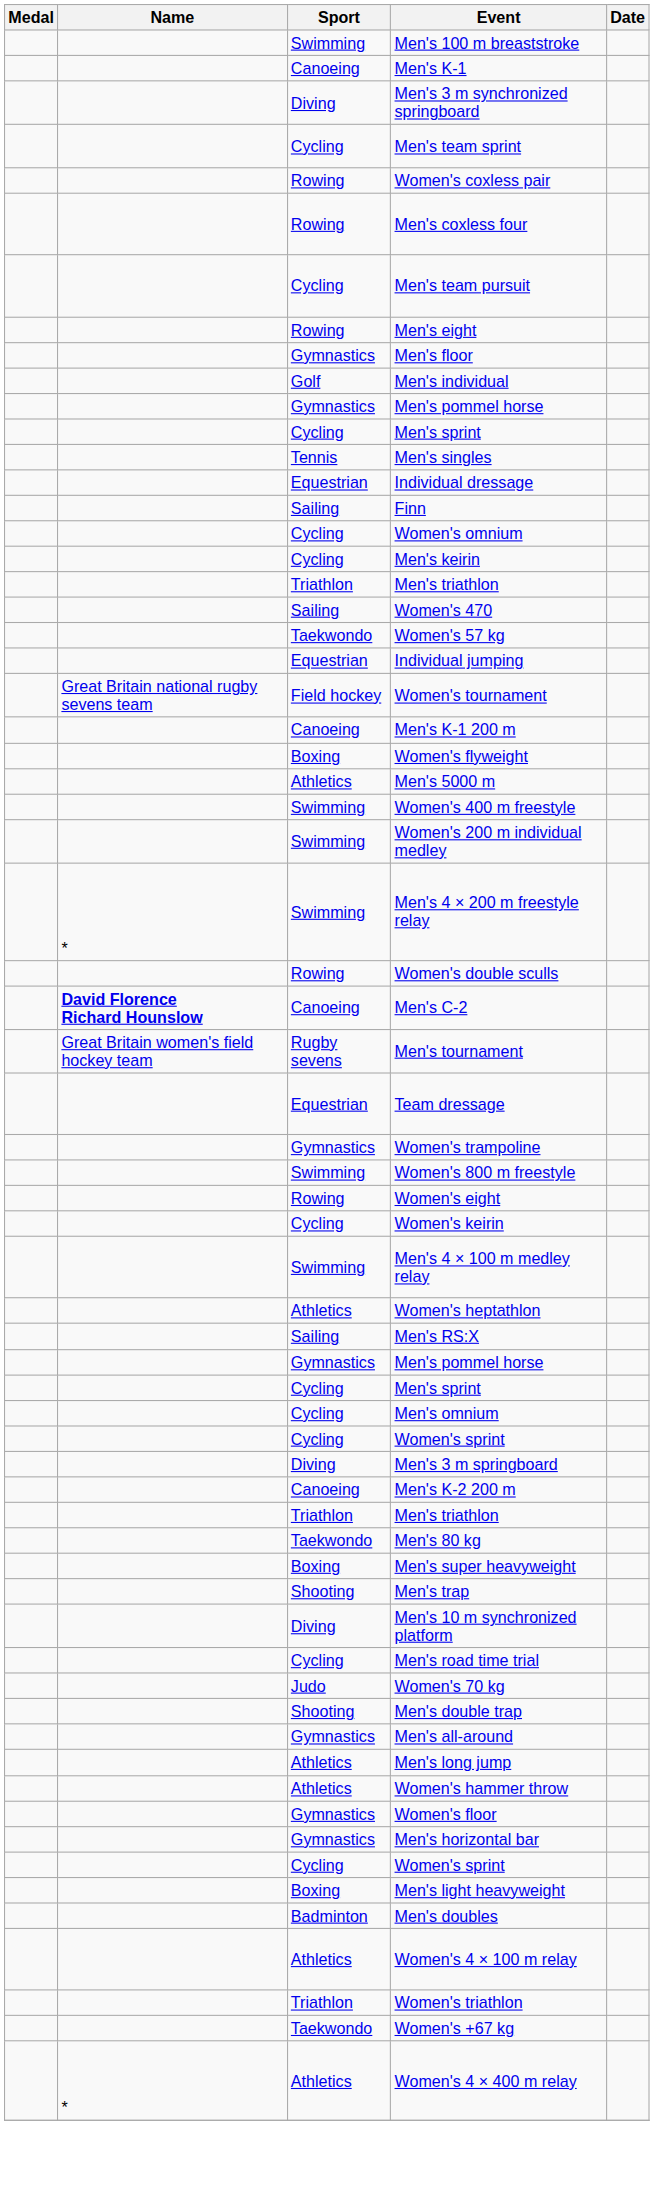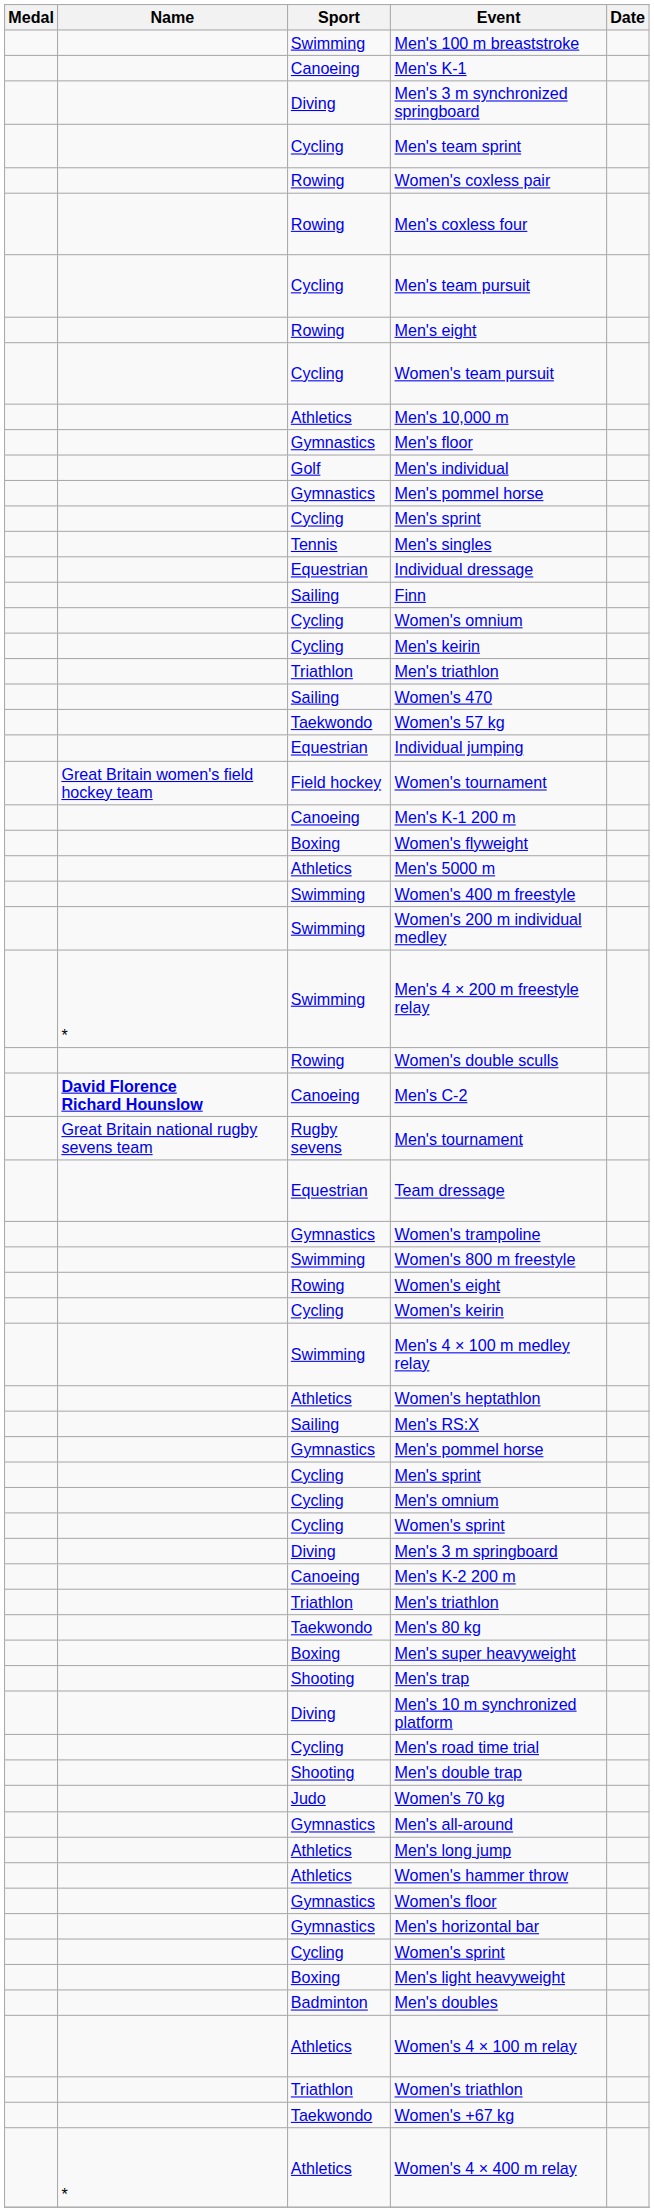 <table class="wikitable sortable" style="font-size:95%">
 <tr>
 <th>Medal</th>
 <th>Name</th>
 <th>Sport</th>
 <th>Event</th>
 <th>Date</th>
 </tr>
 <tr>
 <td></td>
 <td></td>
 <td><a href='#'>Swimming</a></td>
 <td><a href='#'>Men's 100 m breaststroke</a></td>
 <td></td>
 </tr>
 <tr>
 <td></td>
 <td></td>
 <td><a href='#'>Canoeing</a></td>
 <td><a href='#'>Men's K-1</a></td>
 <td></td>
 </tr>
 <tr>
 <td></td>
 <td><br></td>
 <td><a href='#'>Diving</a></td>
 <td><a href='#'>Men's 3 m synchronized springboard</a></td>
 <td></td>
 </tr>
 <tr>
 <td></td>
 <td><br><br></td>
 <td><a href='#'>Cycling</a></td>
 <td><a href='#'>Men's team sprint</a></td>
 <td></td>
 </tr>
 <tr>
 <td></td>
 <td><br></td>
 <td><a href='#'>Rowing</a></td>
 <td><a href='#'>Women's coxless pair</a></td>
 <td></td>
 </tr>
 <tr>
 <td></td>
 <td><br><br><br></td>
 <td><a href='#'>Rowing</a></td>
 <td><a href='#'>Men's coxless four</a></td>
 <td></td>
 </tr>
 <tr>
 <td></td>
 <td><br><br><br></td>
 <td><a href='#'>Cycling</a></td>
 <td><a href='#'>Men's team pursuit</a></td>
 <td></td>
 </tr>
 <tr>
 <td></td>
 <td></td>
 <td><a href='#'>Rowing</a></td>
 <td><a href='#'>Men's eight</a></td>
+<td></td>
+</tr>
+<tr>
+<td></td>
+<td><br><br><br></td>
+<td><a href='#'>Cycling</a></td>
+<td><a href='#'>Women's team pursuit</a></td>
+<td></td>
+</tr>
+<tr>
+<td></td>
+<td></td>
+<td><a href='#'>Athletics</a></td>
+<td><a href='#'>Men's 10,000 m</a></td>
 <td></td>
 </tr>
 <tr>
 <td></td>
 <td></td>
 <td><a href='#'>Gymnastics</a></td>
 <td><a href='#'>Men's floor</a></td>
 <td></td>
 </tr>
 <tr>
 <td></td>
 <td></td>
 <td><a href='#'>Golf</a></td>
 <td><a href='#'>Men's individual</a></td>
 <td></td>
 </tr>
 <tr>
 <td></td>
 <td></td>
 <td><a href='#'>Gymnastics</a></td>
 <td><a href='#'>Men's pommel horse</a></td>
 <td></td>
 </tr>
 <tr>
 <td></td>
 <td></td>
 <td><a href='#'>Cycling</a></td>
 <td><a href='#'>Men's sprint</a></td>
 <td></td>
 </tr>
 <tr>
 <td></td>
 <td></td>
 <td><a href='#'>Tennis</a></td>
 <td><a href='#'>Men's singles</a></td>
 <td></td>
 </tr>
 <tr>
 <td></td>
 <td></td>
 <td><a href='#'>Equestrian</a></td>
 <td><a href='#'>Individual dressage</a></td>
 <td></td>
 </tr>
 <tr>
 <td></td>
 <td></td>
 <td><a href='#'>Sailing</a></td>
 <td><a href='#'>Finn</a></td>
 <td></td>
 </tr>
 <tr>
 <td></td>
 <td></td>
 <td><a href='#'>Cycling</a></td>
 <td><a href='#'>Women's omnium</a></td>
 <td></td>
 </tr>
 <tr>
 <td></td>
 <td></td>
 <td><a href='#'>Cycling</a></td>
 <td><a href='#'>Men's keirin</a></td>
 <td></td>
 </tr>
 <tr>
 <td></td>
 <td></td>
 <td><a href='#'>Triathlon</a></td>
 <td><a href='#'>Men's triathlon</a></td>
 <td></td>
 </tr>
 <tr>
 <td></td>
 <td> <br> </td>
 <td><a href='#'>Sailing</a></td>
 <td><a href='#'>Women's 470</a></td>
 <td></td>
 </tr>
 <tr>
 <td></td>
 <td></td>
 <td><a href='#'>Taekwondo</a></td>
 <td><a href='#'>Women's 57 kg</a></td>
 <td></td>
 </tr>
 <tr>
 <td></td>
 <td></td>
 <td><a href='#'>Equestrian</a></td>
 <td><a href='#'>Individual jumping</a></td>
 <td></td>
 </tr>
 <tr>
 <td></td>
-<td><a href='#'>Great Britain national rugby sevens team</a><br></td>
+<td><a href='#'>Great Britain women's field hockey team</a> </td>
 <td><a href='#'>Field hockey</a></td>
 <td><a href='#'>Women's tournament</a></td>
 <td></td>
 </tr>
 <tr>
 <td></td>
 <td></td>
 <td><a href='#'>Canoeing</a></td>
 <td><a href='#'>Men's K-1 200 m</a></td>
 <td></td>
 </tr>
 <tr>
 <td></td>
 <td></td>
 <td><a href='#'>Boxing</a></td>
 <td><a href='#'>Women's flyweight</a></td>
 <td></td>
 </tr>
 <tr>
 <td></td>
 <td></td>
 <td><a href='#'>Athletics</a></td>
 <td><a href='#'>Men's 5000 m</a></td>
 <td></td>
 </tr>
 <tr>
 <td></td>
 <td></td>
 <td><a href='#'>Swimming</a></td>
 <td><a href='#'>Women's 400 m freestyle</a></td>
 <td></td>
 </tr>
 <tr>
 <td></td>
 <td></td>
 <td><a href='#'>Swimming</a></td>
 <td><a href='#'>Women's 200 m individual medley</a></td>
 <td></td>
 </tr>
 <tr>
 <td></td>
 <td><br><br><br><br>*</td>
 <td><a href='#'>Swimming</a></td>
 <td><a href='#'>Men's 4 × 200 m freestyle relay</a></td>
 <td></td>
 </tr>
 <tr>
 <td></td>
 <td><br></td>
 <td><a href='#'>Rowing</a></td>
 <td><a href='#'>Women's double sculls</a></td>
 <td></td>
 </tr>
 <tr>
 <td></td>
 <td><strong><a href='#'>David Florence</a><br><a href='#'>Richard Hounslow</a></strong></td>
 <td><a href='#'>Canoeing</a></td>
 <td><a href='#'>Men's C-2</a></td>
 <td></td>
 </tr>
 <tr>
 <td></td>
-<td><a href='#'>Great Britain women's field hockey team</a> </td>
+<td><a href='#'>Great Britain national rugby sevens team</a><br></td>
 <td><a href='#'>Rugby sevens</a></td>
 <td><a href='#'>Men's tournament</a></td>
 <td></td>
 </tr>
 <tr>
 <td></td>
 <td><br><br><br></td>
 <td><a href='#'>Equestrian</a></td>
 <td><a href='#'>Team dressage</a></td>
 <td></td>
 </tr>
 <tr>
 <td></td>
 <td></td>
 <td><a href='#'>Gymnastics</a></td>
 <td><a href='#'>Women's trampoline</a></td>
 <td></td>
 </tr>
 <tr>
 <td></td>
 <td></td>
 <td><a href='#'>Swimming</a></td>
 <td><a href='#'>Women's 800 m freestyle</a></td>
 <td></td>
 </tr>
 <tr>
 <td></td>
 <td></td>
 <td><a href='#'>Rowing</a></td>
 <td><a href='#'>Women's eight</a></td>
 <td></td>
 </tr>
 <tr>
 <td></td>
 <td></td>
 <td><a href='#'>Cycling</a></td>
 <td><a href='#'>Women's keirin</a></td>
 <td></td>
 </tr>
 <tr>
 <td></td>
 <td><br><br><br></td>
 <td><a href='#'>Swimming</a></td>
 <td><a href='#'>Men's 4 × 100 m medley relay</a></td>
 <td></td>
 </tr>
 <tr>
 <td></td>
 <td></td>
 <td><a href='#'>Athletics</a></td>
 <td><a href='#'>Women's heptathlon</a></td>
 <td></td>
 </tr>
 <tr>
 <td></td>
 <td></td>
 <td><a href='#'>Sailing</a></td>
 <td><a href='#'>Men's RS:X</a></td>
 <td></td>
 </tr>
 <tr>
 <td></td>
 <td></td>
 <td><a href='#'>Gymnastics</a></td>
 <td><a href='#'>Men's pommel horse</a></td>
 <td></td>
 </tr>
 <tr>
 <td></td>
 <td></td>
 <td><a href='#'>Cycling</a></td>
 <td><a href='#'>Men's sprint</a></td>
 <td></td>
 </tr>
 <tr>
 <td></td>
 <td></td>
 <td><a href='#'>Cycling</a></td>
 <td><a href='#'>Men's omnium</a></td>
 <td></td>
 </tr>
 <tr>
 <td></td>
 <td></td>
 <td><a href='#'>Cycling</a></td>
 <td><a href='#'>Women's sprint</a></td>
 <td></td>
 </tr>
 <tr>
 <td></td>
 <td></td>
 <td><a href='#'>Diving</a></td>
 <td><a href='#'>Men's 3 m springboard</a></td>
 <td></td>
 </tr>
 <tr>
 <td></td>
 <td> <br> </td>
 <td><a href='#'>Canoeing</a></td>
 <td><a href='#'>Men's K-2 200 m</a></td>
 <td></td>
 </tr>
 <tr>
 <td></td>
 <td></td>
 <td><a href='#'>Triathlon</a></td>
 <td><a href='#'>Men's triathlon</a></td>
 <td></td>
 </tr>
 <tr>
 <td></td>
 <td></td>
 <td><a href='#'>Taekwondo</a></td>
 <td><a href='#'>Men's 80 kg</a></td>
 <td></td>
 </tr>
 <tr>
 <td></td>
 <td></td>
 <td><a href='#'>Boxing</a></td>
 <td><a href='#'>Men's super heavyweight</a></td>
 <td></td>
 </tr>
 <tr>
 <td></td>
 <td></td>
 <td><a href='#'>Shooting</a></td>
 <td><a href='#'>Men's trap</a></td>
 <td></td>
 </tr>
 <tr>
 <td></td>
 <td><br></td>
 <td><a href='#'>Diving</a></td>
 <td><a href='#'>Men's 10 m synchronized platform</a></td>
 <td></td>
 </tr>
 <tr>
 <td></td>
 <td></td>
 <td><a href='#'>Cycling</a></td>
 <td><a href='#'>Men's road time trial</a></td>
 <td></td>
 </tr>
 <tr>
 <td></td>
 <td></td>
-<td><a href='#'>Judo</a></td>
-<td><a href='#'>Women's 70 kg</a></td>
+<td><a href='#'>Shooting</a></td>
+<td><a href='#'>Men's double trap</a></td>
 <td></td>
 </tr>
 <tr>
 <td></td>
 <td></td>
-<td><a href='#'>Shooting</a></td>
-<td><a href='#'>Men's double trap</a></td>
+<td><a href='#'>Judo</a></td>
+<td><a href='#'>Women's 70 kg</a></td>
 <td></td>
 </tr>
 <tr>
 <td></td>
 <td></td>
 <td><a href='#'>Gymnastics</a></td>
 <td><a href='#'>Men's all-around</a></td>
 <td></td>
 </tr>
 <tr>
 <td></td>
 <td></td>
 <td><a href='#'>Athletics</a></td>
 <td><a href='#'>Men's long jump</a></td>
 <td></td>
 </tr>
 <tr>
 <td></td>
 <td></td>
 <td><a href='#'>Athletics</a></td>
 <td><a href='#'>Women's hammer throw</a></td>
 <td></td>
 </tr>
 <tr>
 <td></td>
 <td></td>
 <td><a href='#'>Gymnastics</a></td>
 <td><a href='#'>Women's floor</a></td>
 <td></td>
 </tr>
 <tr>
 <td></td>
 <td></td>
 <td><a href='#'>Gymnastics</a></td>
 <td><a href='#'>Men's horizontal bar</a></td>
 <td></td>
 </tr>
 <tr>
 <td></td>
 <td></td>
 <td><a href='#'>Cycling</a></td>
 <td><a href='#'>Women's sprint</a></td>
 <td></td>
 </tr>
 <tr>
 <td></td>
 <td></td>
 <td><a href='#'>Boxing</a></td>
 <td><a href='#'>Men's light heavyweight</a></td>
 <td></td>
 </tr>
 <tr>
 <td></td>
 <td> <br> </td>
 <td><a href='#'>Badminton</a></td>
 <td><a href='#'>Men's doubles</a></td>
 <td></td>
 </tr>
 <tr>
 <td></td>
 <td><br><br><br></td>
 <td><a href='#'>Athletics</a></td>
 <td><a href='#'>Women's 4 × 100 m relay</a></td>
 <td></td>
 </tr>
 <tr>
 <td></td>
 <td></td>
 <td><a href='#'>Triathlon</a></td>
 <td><a href='#'>Women's triathlon</a></td>
 <td></td>
 </tr>
 <tr>
 <td></td>
 <td></td>
 <td><a href='#'>Taekwondo</a></td>
 <td><a href='#'>Women's +67 kg</a></td>
 <td></td>
 </tr>
 <tr>
 <td></td>
 <td><br><br><br>*<br></td>
 <td><a href='#'>Athletics</a></td>
 <td><a href='#'>Women's 4 × 400 m relay</a></td>
 <td></td>
 </tr>
 <tr>
 </tr>
 </table>
